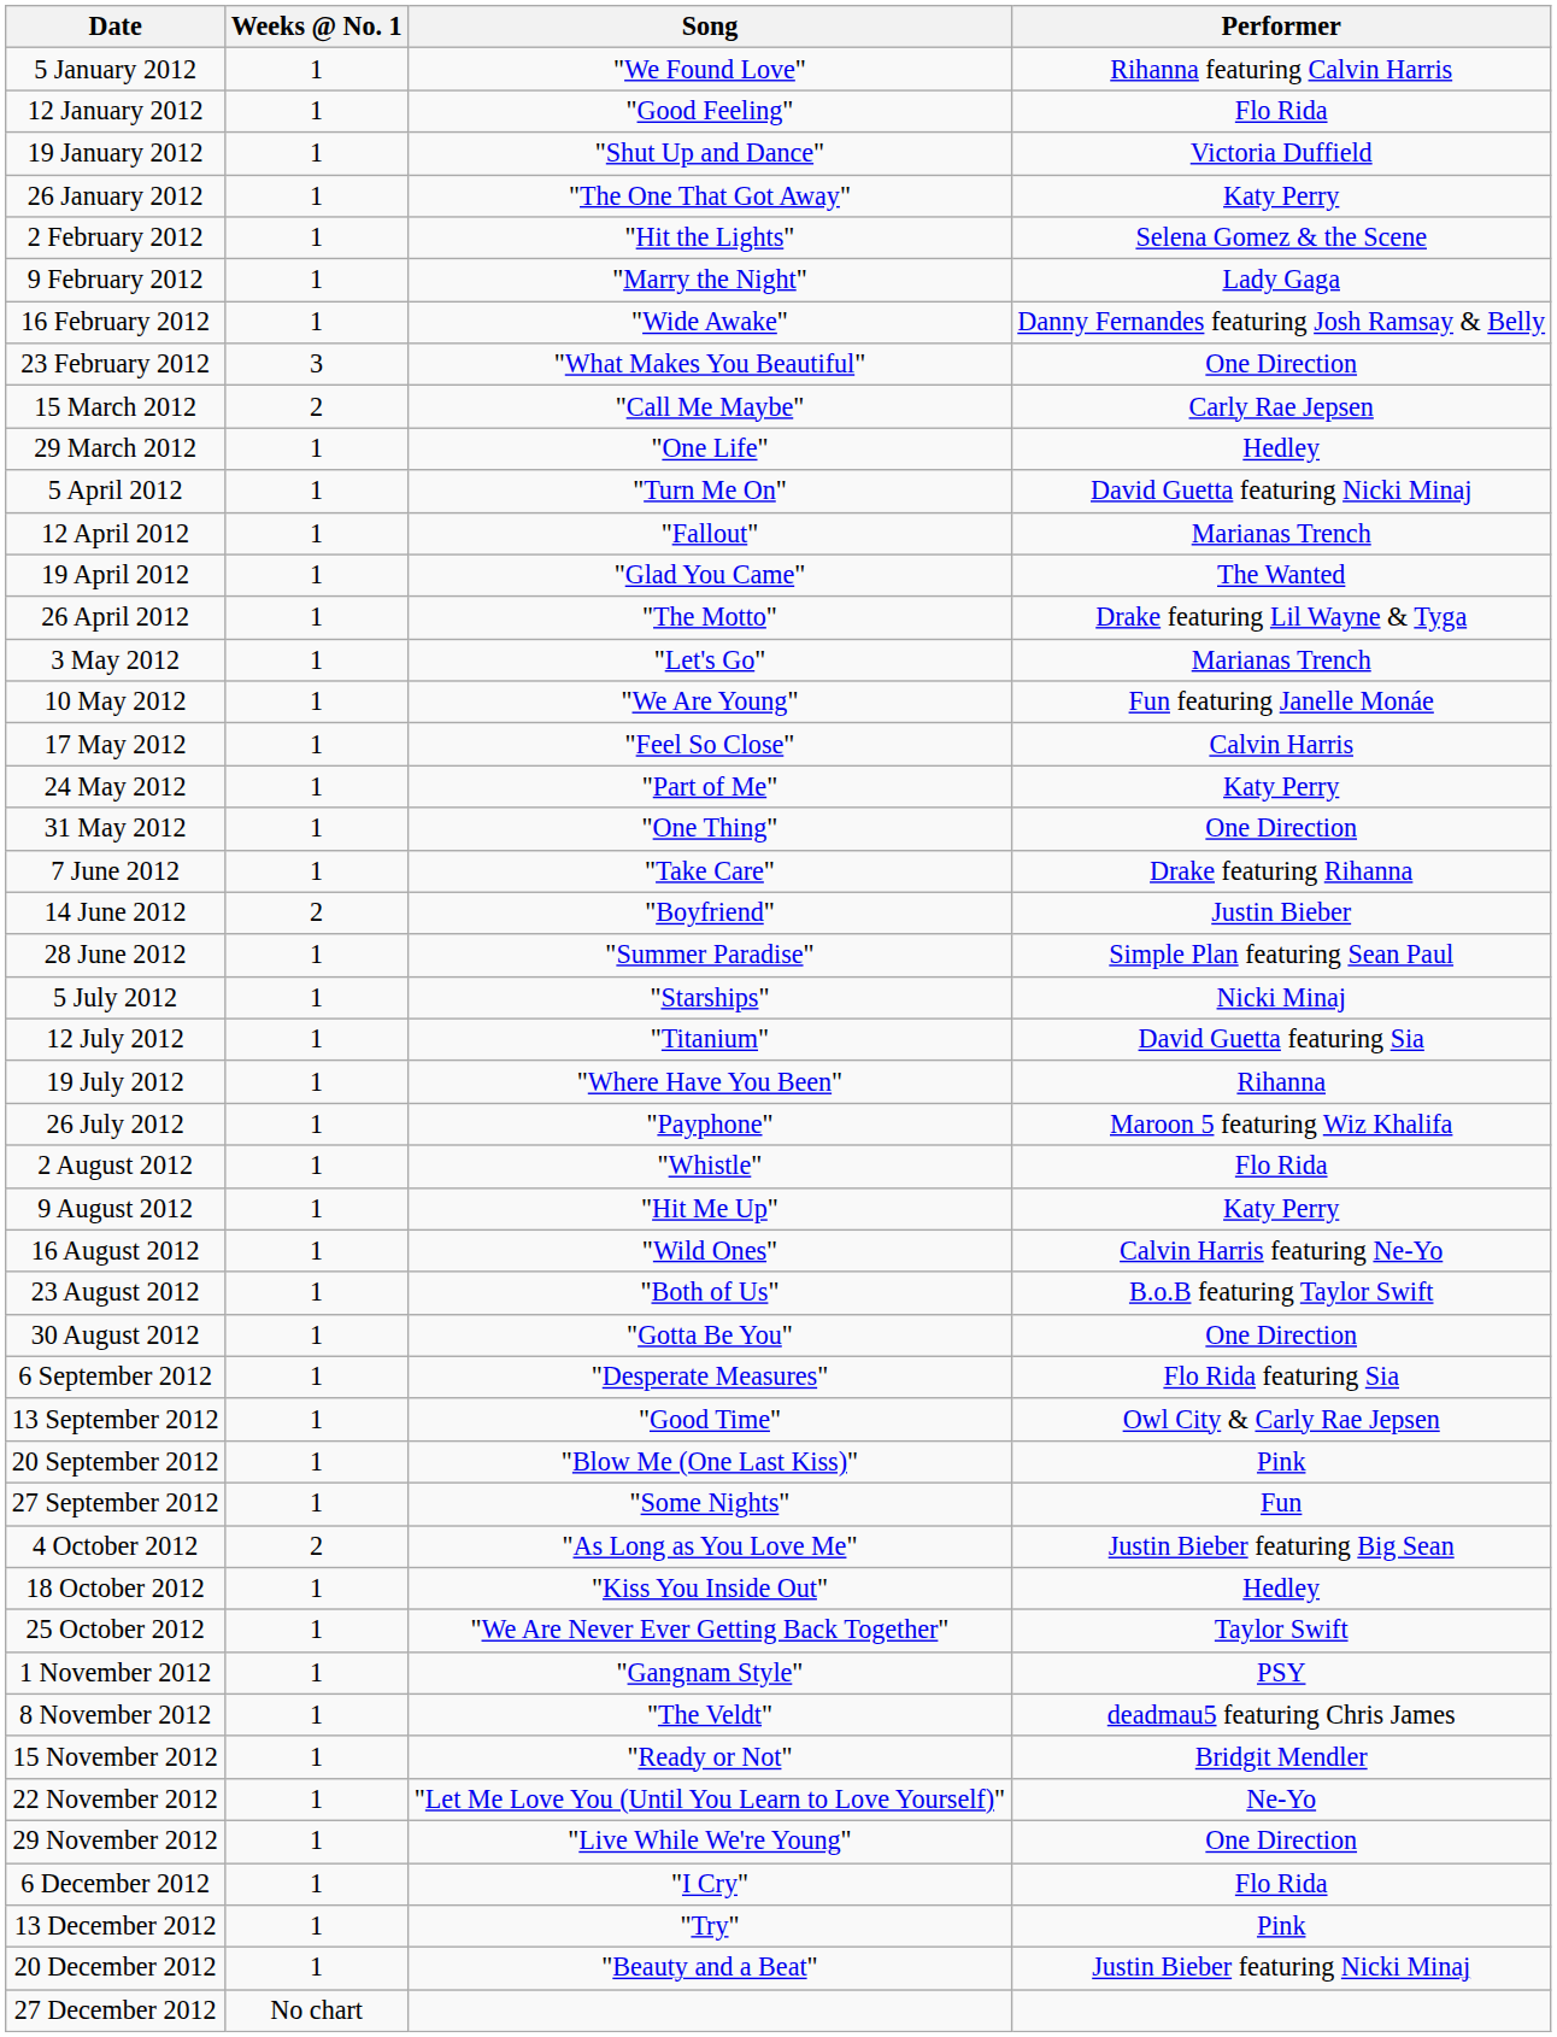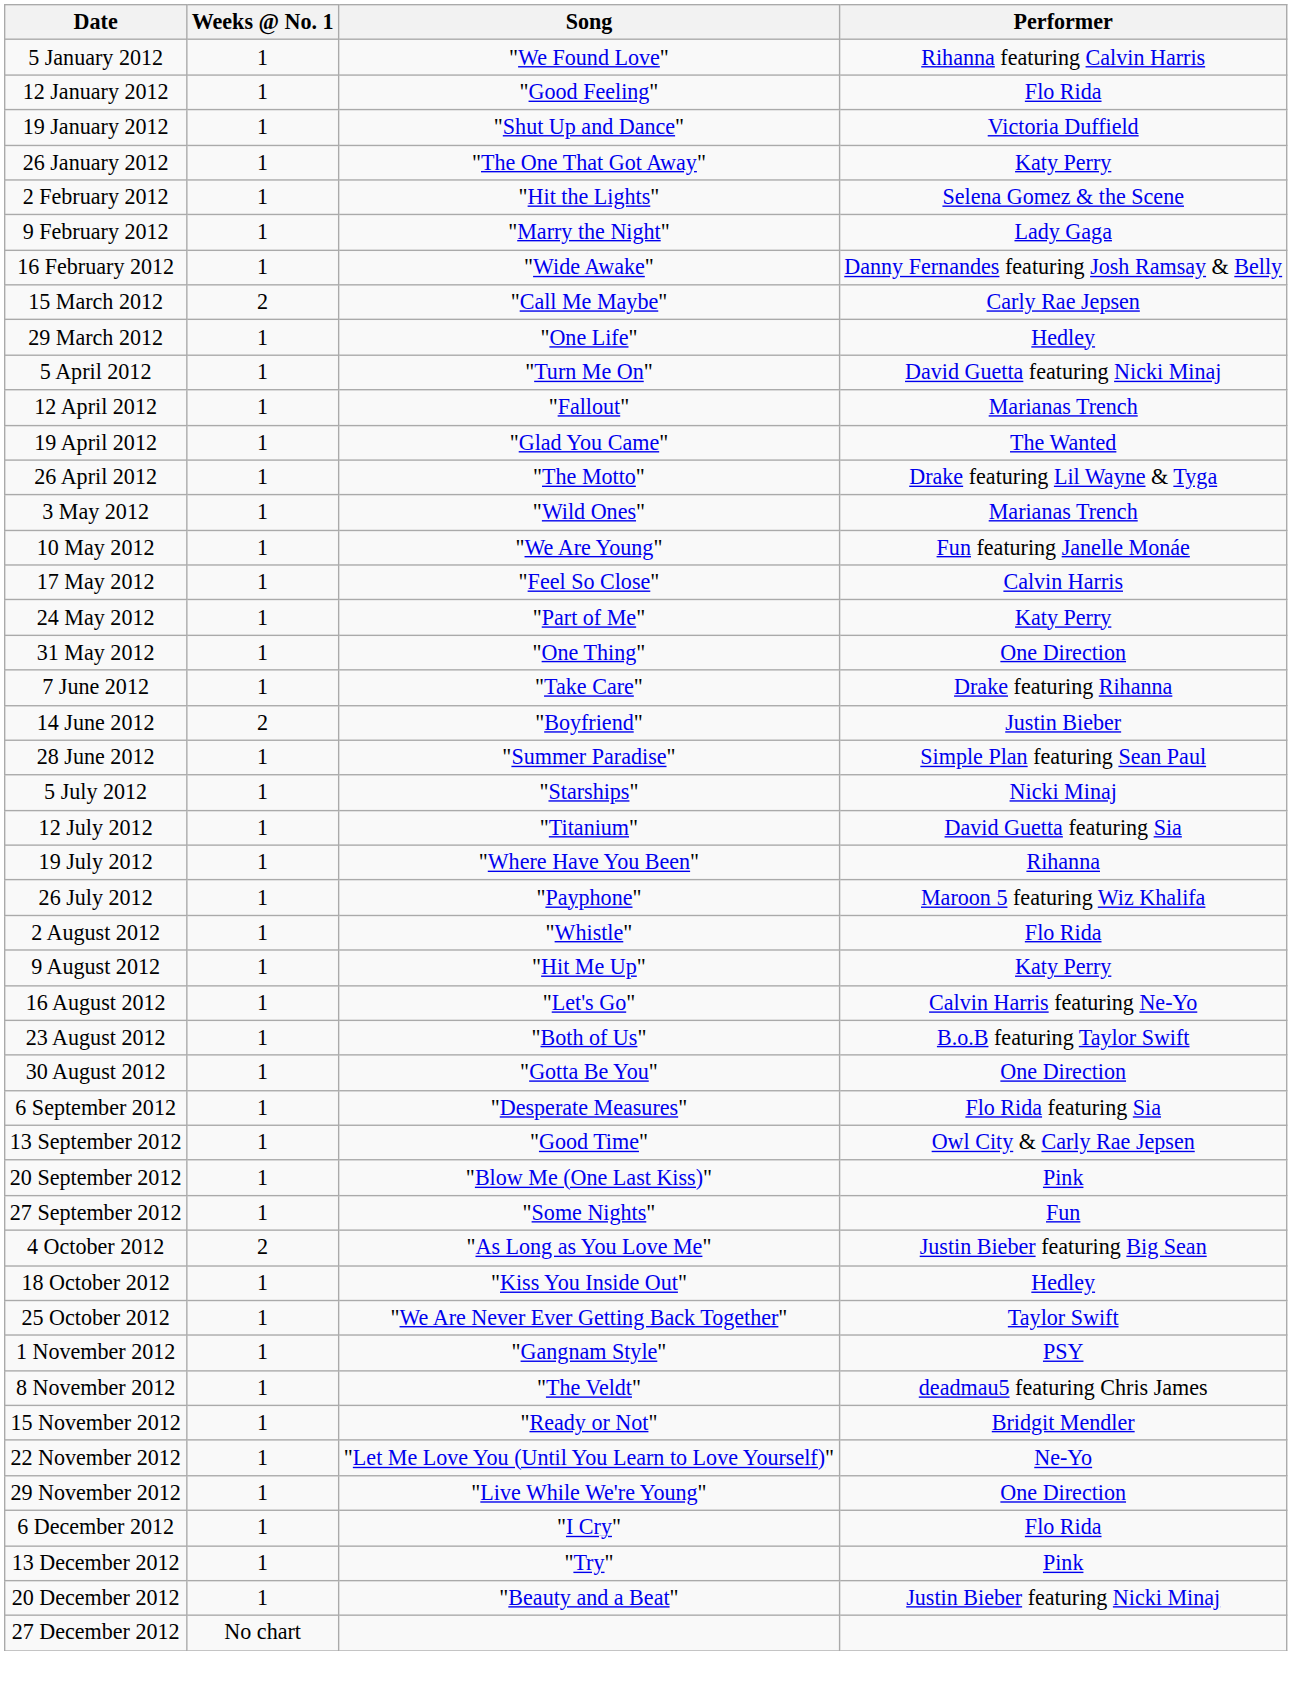 <table class="wikitable" style="text-align: center;">
 <tr>
 <th>Date</th>
 <th>Weeks @ No. 1</th>
 <th>Song</th>
 <th>Performer</th>
 </tr>
 <tr>
 <td>5 January 2012</td>
 <td>1</td>
 <td>"<a href='#'>We Found Love</a>"</td>
 <td><a href='#'>Rihanna</a> featuring <a href='#'>Calvin Harris</a></td>
 </tr>
 <tr>
 <td>12 January 2012</td>
 <td>1</td>
 <td>"<a href='#'>Good Feeling</a>"</td>
 <td><a href='#'>Flo Rida</a></td>
 </tr>
 <tr>
 <td>19 January 2012</td>
 <td>1</td>
 <td>"<a href='#'>Shut Up and Dance</a>"</td>
 <td><a href='#'>Victoria Duffield</a></td>
 </tr>
 <tr>
 <td>26 January 2012</td>
 <td>1</td>
 <td>"<a href='#'>The One That Got Away</a>"</td>
 <td><a href='#'>Katy Perry</a></td>
 </tr>
 <tr>
 <td>2 February 2012</td>
 <td>1</td>
 <td>"<a href='#'>Hit the Lights</a>"</td>
 <td><a href='#'>Selena Gomez & the Scene</a></td>
 </tr>
 <tr>
 <td>9 February 2012</td>
 <td>1</td>
 <td>"<a href='#'>Marry the Night</a>"</td>
 <td><a href='#'>Lady Gaga</a></td>
 </tr>
 <tr>
 <td>16 February 2012</td>
 <td>1</td>
 <td>"<a href='#'>Wide Awake</a>"</td>
 <td><a href='#'>Danny Fernandes</a> featuring <a href='#'>Josh Ramsay</a> & <a href='#'>Belly</a></td>
 </tr>
 <tr>
-<td>23 February 2012</td>
-<td>3</td>
-<td>"<a href='#'>What Makes You Beautiful</a>"</td>
-<td><a href='#'>One Direction</a></td>
-</tr>
-<tr>
 <td>15 March 2012</td>
 <td>2</td>
 <td>"<a href='#'>Call Me Maybe</a>"</td>
 <td><a href='#'>Carly Rae Jepsen</a></td>
 </tr>
 <tr>
 <td>29 March 2012</td>
 <td>1</td>
 <td>"<a href='#'>One Life</a>"</td>
 <td><a href='#'>Hedley</a></td>
 </tr>
 <tr>
 <td>5 April 2012</td>
 <td>1</td>
 <td>"<a href='#'>Turn Me On</a>"</td>
 <td><a href='#'>David Guetta</a> featuring <a href='#'>Nicki Minaj</a></td>
 </tr>
 <tr>
 <td>12 April 2012</td>
 <td>1</td>
 <td>"<a href='#'>Fallout</a>"</td>
 <td><a href='#'>Marianas Trench</a></td>
 </tr>
 <tr>
 <td>19 April 2012</td>
 <td>1</td>
 <td>"<a href='#'>Glad You Came</a>"</td>
 <td><a href='#'>The Wanted</a></td>
 </tr>
 <tr>
 <td>26 April 2012</td>
 <td>1</td>
 <td>"<a href='#'>The Motto</a>"</td>
 <td><a href='#'>Drake</a> featuring <a href='#'>Lil Wayne</a> & <a href='#'>Tyga</a></td>
 </tr>
 <tr>
 <td>3 May 2012</td>
 <td>1</td>
-<td>"<a href='#'>Let's Go</a>"</td>
+<td>"<a href='#'>Wild Ones</a>"</td>
 <td><a href='#'>Marianas Trench</a></td>
 </tr>
 <tr>
 <td>10 May 2012</td>
 <td>1</td>
 <td>"<a href='#'>We Are Young</a>"</td>
 <td><a href='#'>Fun</a> featuring <a href='#'>Janelle Monáe</a></td>
 </tr>
 <tr>
 <td>17 May 2012</td>
 <td>1</td>
 <td>"<a href='#'>Feel So Close</a>"</td>
 <td><a href='#'>Calvin Harris</a></td>
 </tr>
 <tr>
 <td>24 May 2012</td>
 <td>1</td>
 <td>"<a href='#'>Part of Me</a>"</td>
 <td><a href='#'>Katy Perry</a></td>
 </tr>
 <tr>
 <td>31 May 2012</td>
 <td>1</td>
 <td>"<a href='#'>One Thing</a>"</td>
 <td><a href='#'>One Direction</a></td>
 </tr>
 <tr>
 <td>7 June 2012</td>
 <td>1</td>
 <td>"<a href='#'>Take Care</a>"</td>
 <td><a href='#'>Drake</a> featuring <a href='#'>Rihanna</a></td>
 </tr>
 <tr>
 <td>14 June 2012</td>
 <td>2</td>
 <td>"<a href='#'>Boyfriend</a>"</td>
 <td><a href='#'>Justin Bieber</a></td>
 </tr>
 <tr>
 <td>28 June 2012</td>
 <td>1</td>
 <td>"<a href='#'>Summer Paradise</a>"</td>
 <td><a href='#'>Simple Plan</a> featuring <a href='#'>Sean Paul</a></td>
 </tr>
 <tr>
 <td>5 July 2012</td>
 <td>1</td>
 <td>"<a href='#'>Starships</a>"</td>
 <td><a href='#'>Nicki Minaj</a></td>
 </tr>
 <tr>
 <td>12 July 2012</td>
 <td>1</td>
 <td>"<a href='#'>Titanium</a>"</td>
 <td><a href='#'>David Guetta</a> featuring <a href='#'>Sia</a></td>
 </tr>
 <tr>
 <td>19 July 2012</td>
 <td>1</td>
 <td>"<a href='#'>Where Have You Been</a>"</td>
 <td><a href='#'>Rihanna</a></td>
 </tr>
 <tr>
 <td>26 July 2012</td>
 <td>1</td>
 <td>"<a href='#'>Payphone</a>"</td>
 <td><a href='#'>Maroon 5</a> featuring <a href='#'>Wiz Khalifa</a></td>
 </tr>
 <tr>
 <td>2 August 2012</td>
 <td>1</td>
 <td>"<a href='#'>Whistle</a>"</td>
 <td><a href='#'>Flo Rida</a></td>
 </tr>
 <tr>
 <td>9 August 2012</td>
 <td>1</td>
 <td>"<a href='#'>Hit Me Up</a>"</td>
 <td><a href='#'>Katy Perry</a></td>
 </tr>
 <tr>
 <td>16 August 2012</td>
 <td>1</td>
-<td>"<a href='#'>Wild Ones</a>"</td>
+<td>"<a href='#'>Let's Go</a>"</td>
 <td><a href='#'>Calvin Harris</a> featuring <a href='#'>Ne-Yo</a></td>
 </tr>
 <tr>
 <td>23 August 2012</td>
 <td>1</td>
 <td>"<a href='#'>Both of Us</a>"</td>
 <td><a href='#'>B.o.B</a> featuring <a href='#'>Taylor Swift</a></td>
 </tr>
 <tr>
 <td>30 August 2012</td>
 <td>1</td>
 <td>"<a href='#'>Gotta Be You</a>"</td>
 <td><a href='#'>One Direction</a></td>
 </tr>
 <tr>
 <td>6 September 2012</td>
 <td>1</td>
 <td>"<a href='#'>Desperate Measures</a>"</td>
 <td><a href='#'>Flo Rida</a> featuring <a href='#'>Sia</a></td>
 </tr>
 <tr>
 <td>13 September 2012</td>
 <td>1</td>
 <td>"<a href='#'>Good Time</a>"</td>
 <td><a href='#'>Owl City</a> & <a href='#'>Carly Rae Jepsen</a></td>
 </tr>
 <tr>
 <td>20 September 2012</td>
 <td>1</td>
 <td>"<a href='#'>Blow Me (One Last Kiss)</a>"</td>
 <td><a href='#'>Pink</a></td>
 </tr>
 <tr>
 <td>27 September 2012</td>
 <td>1</td>
 <td>"<a href='#'>Some Nights</a>"</td>
 <td><a href='#'>Fun</a></td>
 </tr>
 <tr>
 <td>4 October 2012</td>
 <td>2</td>
 <td>"<a href='#'>As Long as You Love Me</a>"</td>
 <td><a href='#'>Justin Bieber</a> featuring <a href='#'>Big Sean</a></td>
 </tr>
 <tr>
 <td>18 October 2012</td>
 <td>1</td>
 <td>"<a href='#'>Kiss You Inside Out</a>"</td>
 <td><a href='#'>Hedley</a></td>
 </tr>
 <tr>
 <td>25 October 2012</td>
 <td>1</td>
 <td>"<a href='#'>We Are Never Ever Getting Back Together</a>"</td>
 <td><a href='#'>Taylor Swift</a></td>
 </tr>
 <tr>
 <td>1 November 2012</td>
 <td>1</td>
 <td>"<a href='#'>Gangnam Style</a>"</td>
 <td><a href='#'>PSY</a></td>
 </tr>
 <tr>
 <td>8 November 2012</td>
 <td>1</td>
 <td>"<a href='#'>The Veldt</a>"</td>
 <td><a href='#'>deadmau5</a> featuring Chris James</td>
 </tr>
 <tr>
 <td>15 November 2012</td>
 <td>1</td>
 <td>"<a href='#'>Ready or Not</a>"</td>
 <td><a href='#'>Bridgit Mendler</a></td>
 </tr>
 <tr>
 <td>22 November 2012</td>
 <td>1</td>
 <td>"<a href='#'>Let Me Love You (Until You Learn to Love Yourself)</a>"</td>
 <td><a href='#'>Ne-Yo</a></td>
 </tr>
 <tr>
 <td>29 November 2012</td>
 <td>1</td>
 <td>"<a href='#'>Live While We're Young</a>"</td>
 <td><a href='#'>One Direction</a></td>
 </tr>
 <tr>
 <td>6 December 2012</td>
 <td>1</td>
 <td>"<a href='#'>I Cry</a>"</td>
 <td><a href='#'>Flo Rida</a></td>
 </tr>
 <tr>
 <td>13 December 2012</td>
 <td>1</td>
 <td>"<a href='#'>Try</a>"</td>
 <td><a href='#'>Pink</a></td>
 </tr>
 <tr>
 <td>20 December 2012</td>
 <td>1</td>
 <td>"<a href='#'>Beauty and a Beat</a>"</td>
 <td><a href='#'>Justin Bieber</a> featuring <a href='#'>Nicki Minaj</a></td>
 </tr>
 <tr>
 <td>27 December 2012</td>
 <td>No chart</td>
 <td></td>
 <td></td>
 </tr>
 </table>
